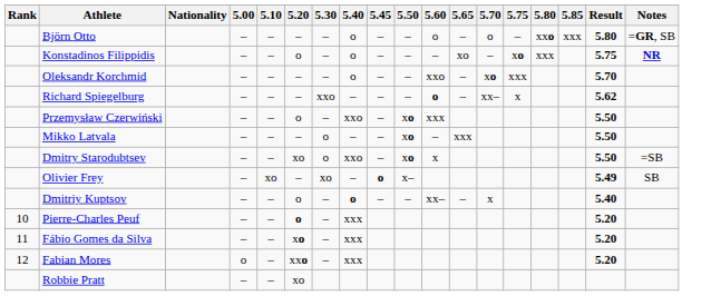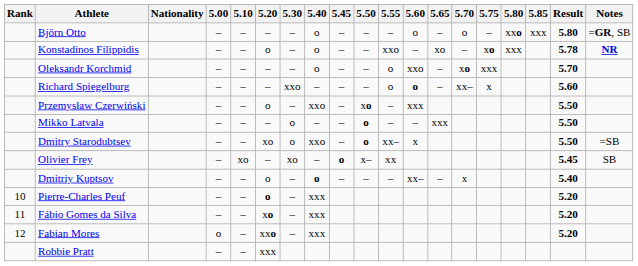 <table class="wikitable sortable" style="text-align:center;font-size:90%">
 <tr>
 <th>Rank</th>
 <th>Athlete</th>
 <th>Nationality</th>
 <th>5.00</th>
 <th>5.10</th>
 <th>5.20</th>
 <th>5.30</th>
 <th>5.40</th>
 <th>5.45</th>
 <th>5.50</th>
+<th>5.55</th>
 <th>5.60</th>
 <th>5.65</th>
 <th>5.70</th>
 <th>5.75</th>
 <th>5.80</th>
 <th>5.85</th>
 <th>Result</th>
 <th>Notes</th>
 </tr>
 <tr>
 <td></td>
 <td align="left"><a href='#'>Björn Otto</a></td>
 <td align=left></td>
 <td>–</td>
 <td>–</td>
 <td>–</td>
 <td>–</td>
 <td>o</td>
+<td>–</td>
 <td>–</td>
 <td>–</td>
 <td>o</td>
 <td>–</td>
 <td>o</td>
 <td>–</td>
 <td>xx<strong>o</strong></td>
 <td>xxx</td>
 <td><strong>5.80</strong></td>
 <td>=<strong>GR</strong>, SB</td>
 </tr>
 <tr>
 <td></td>
 <td align="left"><a href='#'>Konstadinos Filippidis</a></td>
 <td align=left></td>
 <td>–</td>
 <td>–</td>
 <td>o</td>
 <td>–</td>
 <td>o</td>
 <td>–</td>
 <td>–</td>
+<td>xxo</td>
 <td>–</td>
 <td>xo</td>
 <td>–</td>
 <td>x<strong>o</strong></td>
 <td>xxx</td>
 <td></td>
-<td><strong>5.75</strong></td>
+<td><strong>5.78</strong></td>
 <td><strong><a href='#'>NR</a></strong></td>
 </tr>
 <tr>
 <td></td>
 <td align="left"><a href='#'>Oleksandr Korchmid</a></td>
 <td align=left></td>
 <td>–</td>
 <td>–</td>
 <td>–</td>
 <td>–</td>
 <td>o</td>
 <td>–</td>
 <td>–</td>
+<td>o</td>
 <td>xxo</td>
 <td>–</td>
 <td>x<strong>o</strong></td>
 <td>xxx</td>
 <td></td>
 <td></td>
 <td><strong>5.70</strong></td>
 <td></td>
 </tr>
 <tr>
 <td></td>
 <td align="left"><a href='#'>Richard Spiegelburg</a></td>
 <td align=left></td>
 <td>–</td>
 <td>–</td>
 <td>–</td>
 <td>xxo</td>
 <td>–</td>
 <td>–</td>
 <td>–</td>
+<td>o</td>
 <td><strong>o</strong></td>
 <td>–</td>
 <td>xx–</td>
 <td>x</td>
 <td></td>
 <td></td>
-<td><strong>5.62</strong></td>
+<td><strong>5.60</strong></td>
 <td></td>
 </tr>
 <tr>
 <td></td>
 <td align="left"><a href='#'>Przemysław Czerwiński</a></td>
 <td align=left></td>
 <td>–</td>
 <td>–</td>
 <td>o</td>
 <td>–</td>
 <td>xxo</td>
 <td>–</td>
 <td>x<strong>o</strong></td>
+<td>–</td>
 <td>xxx</td>
 <td></td>
 <td></td>
 <td></td>
 <td></td>
 <td></td>
 <td><strong>5.50</strong></td>
 <td></td>
 </tr>
 <tr>
 <td></td>
 <td align="left"><a href='#'>Mikko Latvala</a></td>
 <td align=left></td>
 <td>–</td>
 <td>–</td>
 <td>–</td>
 <td>o</td>
 <td>–</td>
 <td>–</td>
-<td>x<strong>o</strong></td>
+<td><strong>o</strong></td>
+<td>–</td>
 <td>–</td>
 <td>xxx</td>
 <td></td>
 <td></td>
 <td></td>
 <td></td>
 <td><strong>5.50</strong></td>
 <td></td>
 </tr>
 <tr>
 <td></td>
 <td align="left"><a href='#'>Dmitry Starodubtsev</a></td>
 <td align=left></td>
 <td>–</td>
 <td>–</td>
 <td>xo</td>
 <td>o</td>
 <td>xxo</td>
 <td>–</td>
-<td>x<strong>o</strong></td>
+<td><strong>o</strong></td>
+<td>xx–</td>
 <td>x</td>
 <td></td>
 <td></td>
 <td></td>
 <td></td>
 <td></td>
 <td><strong>5.50</strong></td>
 <td>=SB</td>
 </tr>
 <tr>
 <td></td>
 <td align="left"><a href='#'>Olivier Frey</a></td>
 <td align=left></td>
 <td>–</td>
 <td>xo</td>
 <td>–</td>
 <td>xo</td>
 <td>–</td>
 <td><strong>o</strong></td>
 <td>x–</td>
+<td>xx</td>
 <td></td>
 <td></td>
 <td></td>
 <td></td>
 <td></td>
 <td></td>
-<td><strong>5.49</strong></td>
+<td><strong>5.45</strong></td>
 <td>SB</td>
 </tr>
 <tr>
 <td></td>
 <td align="left"><a href='#'>Dmitriy Kuptsov</a></td>
 <td align=left></td>
 <td>–</td>
 <td>–</td>
 <td>o</td>
 <td>–</td>
 <td><strong>o</strong></td>
+<td>–</td>
 <td>–</td>
 <td>–</td>
 <td>xx–</td>
 <td>–</td>
 <td>x</td>
 <td></td>
 <td></td>
 <td></td>
 <td><strong>5.40</strong></td>
 <td></td>
 </tr>
 <tr>
 <td>10</td>
 <td align="left"><a href='#'>Pierre-Charles Peuf</a></td>
 <td align=left></td>
 <td>–</td>
 <td>–</td>
 <td><strong>o</strong></td>
 <td>–</td>
 <td>xxx</td>
 <td></td>
 <td></td>
 <td></td>
 <td></td>
 <td></td>
 <td></td>
 <td></td>
 <td></td>
+<td></td>
 <td><strong>5.20</strong></td>
 <td></td>
 </tr>
 <tr>
 <td>11</td>
 <td align="left"><a href='#'>Fábio Gomes da Silva</a></td>
 <td align=left></td>
 <td>–</td>
 <td>–</td>
 <td>x<strong>o</strong></td>
 <td>–</td>
 <td>xxx</td>
+<td></td>
 <td></td>
 <td></td>
 <td></td>
 <td></td>
 <td></td>
 <td></td>
 <td></td>
 <td></td>
 <td><strong>5.20</strong></td>
 <td></td>
 </tr>
 <tr>
 <td>12</td>
 <td align="left"><a href='#'>Fabian Mores</a></td>
 <td align=left></td>
 <td>o</td>
 <td>–</td>
 <td>xx<strong>o</strong></td>
 <td>–</td>
 <td>xxx</td>
 <td></td>
 <td></td>
 <td></td>
 <td></td>
 <td></td>
 <td></td>
 <td></td>
 <td></td>
+<td></td>
 <td><strong>5.20</strong></td>
 <td></td>
 </tr>
 <tr>
 <td></td>
 <td align="left"><a href='#'>Robbie Pratt</a></td>
 <td align=left></td>
 <td>–</td>
 <td>–</td>
-<td>xo</td>
+<td>xxx</td>
+<td></td>
 <td></td>
 <td></td>
 <td></td>
 <td></td>
 <td></td>
 <td></td>
 <td></td>
 <td></td>
 <td></td>
 <td></td>
 <td><strong></strong></td>
 <td></td>
 </tr>
 </table>
